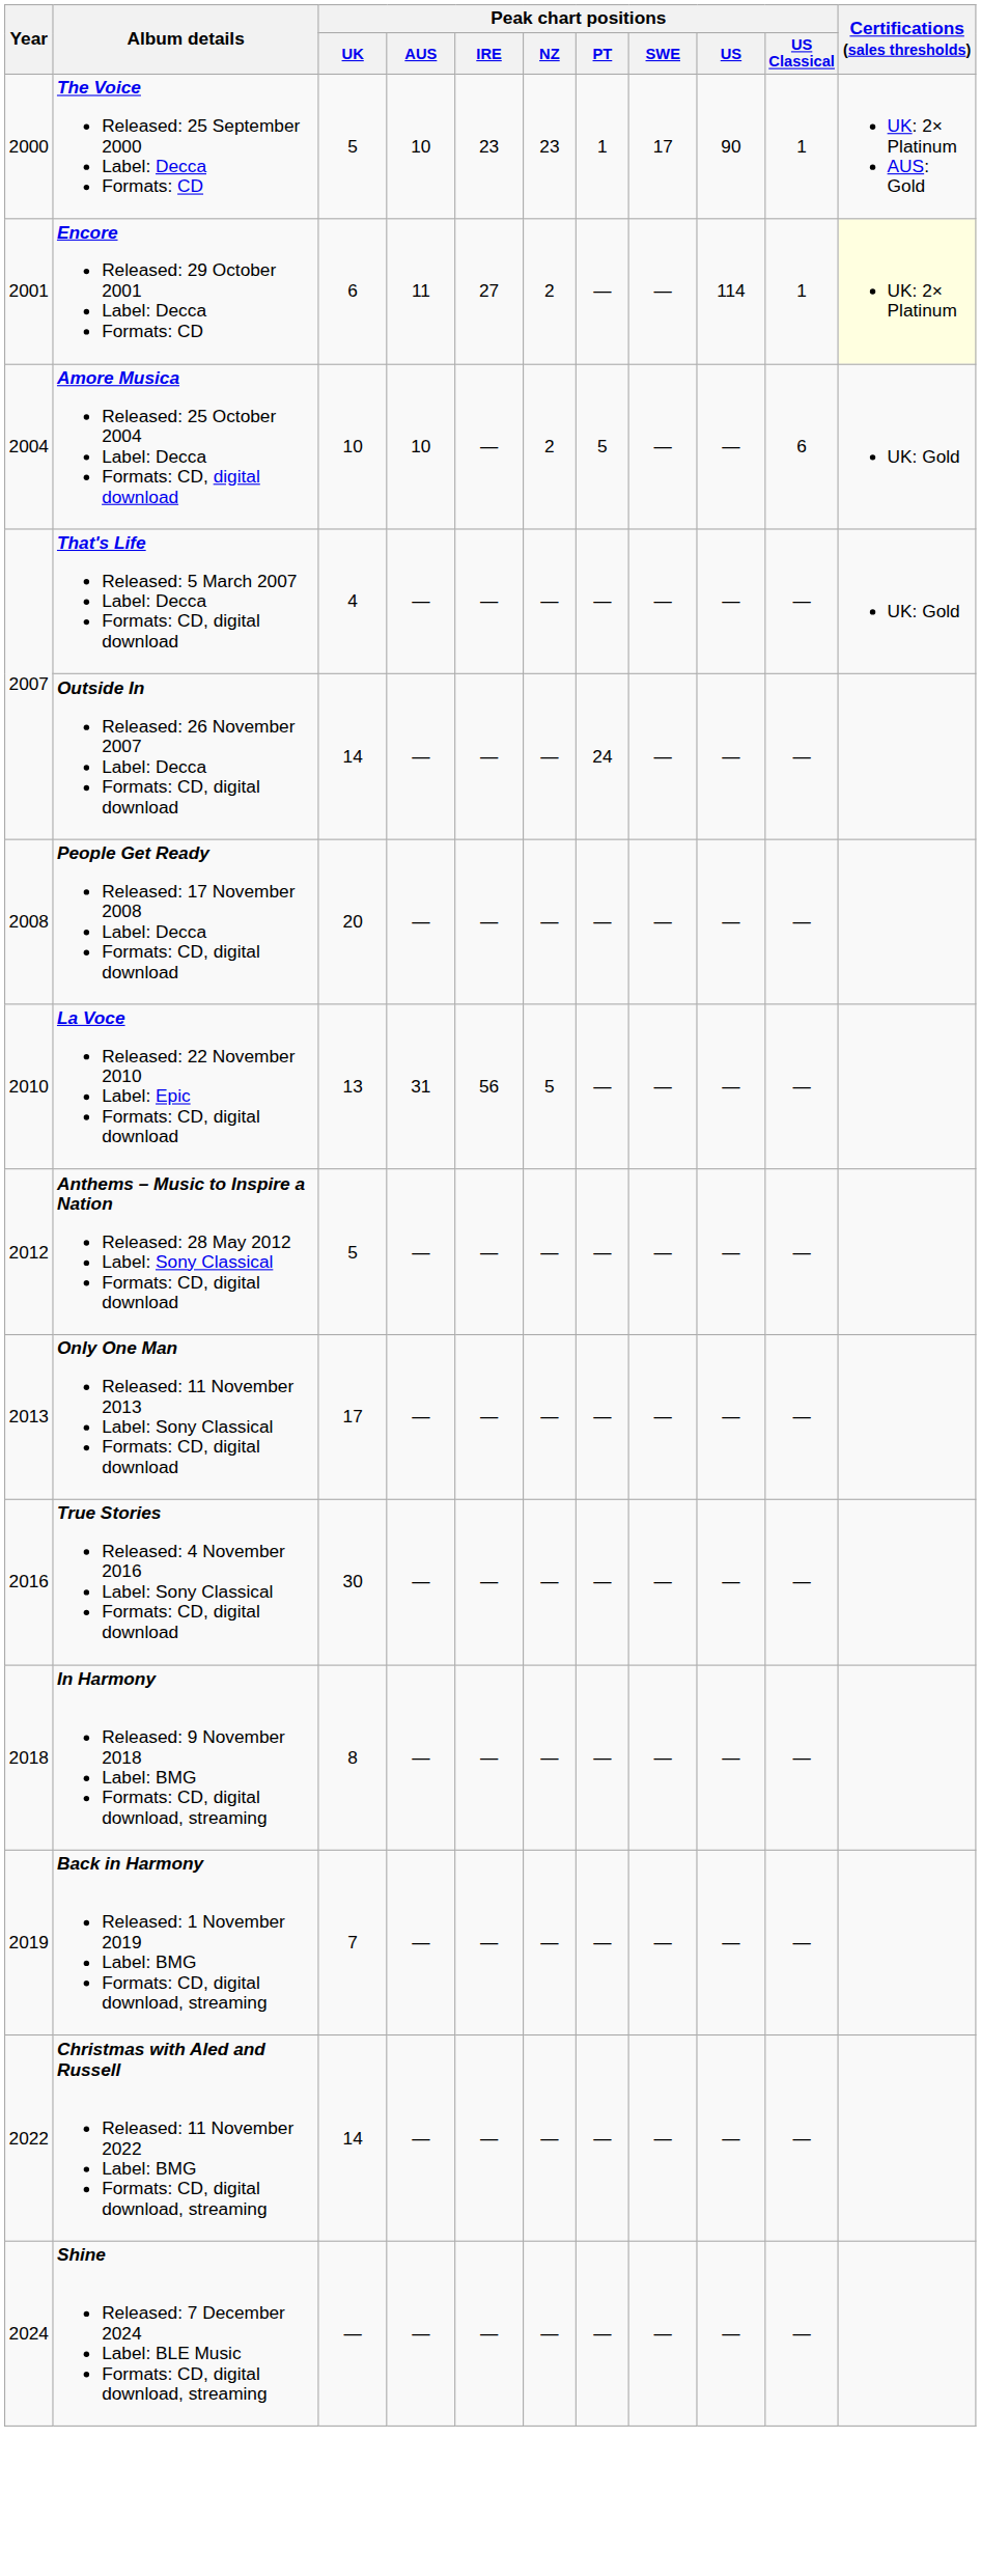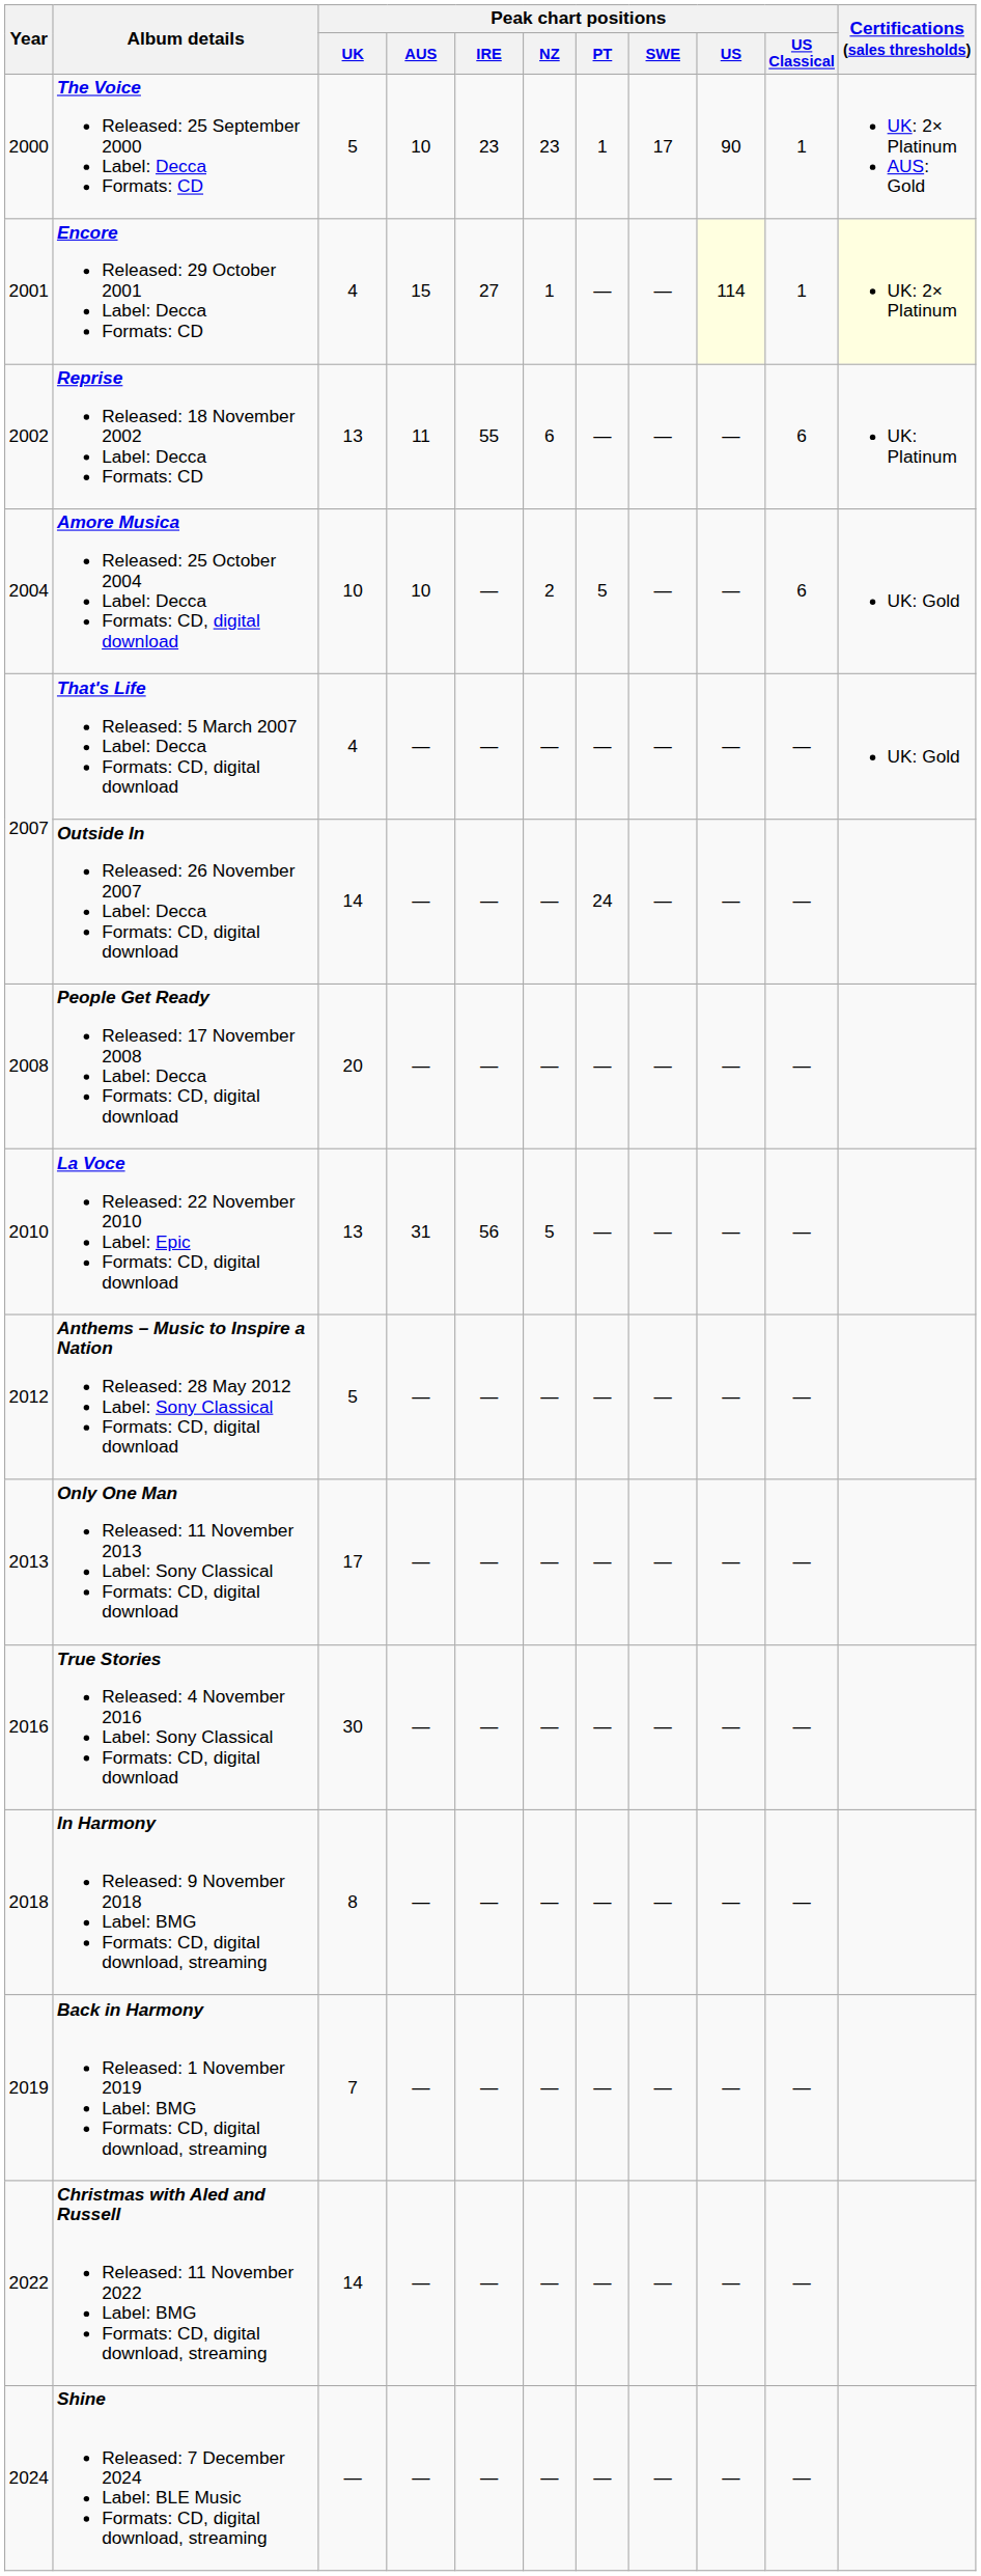 <table class="wikitable" style="text-align:center;">
 <tr>
 <th rowspan="2">Year</th>
 <th rowspan="2" width="230">Album details</th>
 <th colspan="8">Peak chart positions</th>
 <th rowspan="2"><a href='#'>Certifications</a><br><small>(<a href='#'>sales thresholds</a>)</small></th>
 </tr>
 <tr>
 <th style="width:4em;font-size:85%;"><a href='#'>UK</a><br></th>
 <th style="width:4em;font-size:85%"><a href='#'>AUS</a><br></th>
 <th style="width:4em;font-size:85%"><a href='#'>IRE</a><br></th>
 <th style="width:3em;font-size:85%"><a href='#'>NZ</a><br></th>
 <th style="width:3em;font-size:85%"><a href='#'>PT</a><br></th>
 <th style="width:4em;font-size:85%;"><a href='#'>SWE</a><br></th>
 <th style="width:4em;font-size:85%;"><a href='#'>US</a><br></th>
 <th style="width:4em;font-size:85%;"><a href='#'>US Classical</a><br></th>
 </tr>
 <tr>
 <td>2000</td>
 <td align="left"><strong><em><a href='#'>The Voice</a></em></strong><br><ul><li>Released: 25 September 2000</li><li>Label: <a href='#'>Decca</a></li><li>Formats: <a href='#'>CD</a></li></ul></td>
 <td>5</td>
 <td>10</td>
 <td>23</td>
 <td>23</td>
 <td>1</td>
 <td>17</td>
 <td>90</td>
 <td>1</td>
 <td align="left"><br><ul><li><a href='#'>UK</a>: 2× Platinum</li><li><a href='#'>AUS</a>: Gold</li></ul></td>
 </tr>
 <tr>
 <td>2001</td>
 <td align="left"><strong><em><a href='#'>Encore</a></em></strong><br><ul><li>Released: 29 October 2001</li><li>Label: Decca</li><li>Formats: CD</li></ul></td>
-<td>6</td>
-<td>11</td>
+<td>4</td>
+<td>15</td>
 <td>27</td>
-<td>2</td>
+<td>1</td>
 <td>—</td>
 <td>—</td>
-<td>114</td>
+<td style="background: lightyellow;">114</td>
 <td>1</td>
 <td align="left" style="background: lightyellow;"><br><ul><li>UK: 2× Platinum</li></ul></td>
+</tr>
+<tr>
+<td>2002</td>
+<td align="left"><strong><em><a href='#'>Reprise</a></em></strong><br><ul><li>Released: 18 November 2002</li><li>Label: Decca</li><li>Formats: CD</li></ul></td>
+<td>13</td>
+<td>11</td>
+<td>55</td>
+<td>6</td>
+<td>—</td>
+<td>—</td>
+<td>—</td>
+<td>6</td>
+<td align="left"><br><ul><li>UK: Platinum</li></ul></td>
 </tr>
 <tr>
 <td>2004</td>
 <td align="left"><strong><em><a href='#'>Amore Musica</a></em></strong><br><ul><li>Released: 25 October 2004</li><li>Label: Decca</li><li>Formats: CD, <a href='#'>digital download</a></li></ul></td>
 <td>10</td>
 <td>10</td>
 <td>—</td>
 <td>2</td>
 <td>5</td>
 <td>—</td>
 <td>—</td>
 <td>6</td>
 <td align="left"><br><ul><li>UK: Gold</li></ul></td>
 </tr>
 <tr>
 <td rowspan="2">2007</td>
 <td align="left"><strong><em><a href='#'>That's Life</a></em></strong><br><ul><li>Released: 5 March 2007</li><li>Label: Decca</li><li>Formats: CD, digital download</li></ul></td>
 <td>4</td>
 <td>—</td>
 <td>—</td>
 <td>—</td>
 <td>—</td>
 <td>—</td>
 <td>—</td>
 <td>—</td>
 <td align="left"><br><ul><li>UK: Gold</li></ul></td>
 </tr>
 <tr>
 <td align="left"><strong><em>Outside In</em></strong><br><ul><li>Released: 26 November 2007</li><li>Label: Decca</li><li>Formats: CD, digital download</li></ul></td>
 <td>14</td>
 <td>—</td>
 <td>—</td>
 <td>—</td>
 <td>24</td>
 <td>—</td>
 <td>—</td>
 <td>—</td>
 <td align="left"></td>
 </tr>
 <tr>
 <td>2008</td>
 <td align="left"><strong><em>People Get Ready</em></strong><br><ul><li>Released: 17 November 2008</li><li>Label: Decca</li><li>Formats: CD, digital download</li></ul></td>
 <td>20</td>
 <td>—</td>
 <td>—</td>
 <td>—</td>
 <td>—</td>
 <td>—</td>
 <td>—</td>
 <td>—</td>
 <td align="left"></td>
 </tr>
 <tr>
 <td>2010</td>
 <td align="left"><strong><em><a href='#'>La Voce</a></em></strong><br><ul><li>Released: 22 November 2010</li><li>Label: <a href='#'>Epic</a></li><li>Formats: CD, digital download</li></ul></td>
 <td>13</td>
 <td>31</td>
 <td>56</td>
 <td>5</td>
 <td>—</td>
 <td>—</td>
 <td>—</td>
 <td>—</td>
 <td align="left"></td>
 </tr>
 <tr>
 <td>2012</td>
 <td align="left"><strong><em>Anthems – Music to Inspire a Nation</em></strong><br><ul><li>Released: 28 May 2012</li><li>Label: <a href='#'>Sony Classical</a></li><li>Formats: CD, digital download</li></ul></td>
 <td>5</td>
 <td>—</td>
 <td>—</td>
 <td>—</td>
 <td>—</td>
 <td>—</td>
 <td>—</td>
 <td>—</td>
 <td align="left"></td>
 </tr>
 <tr>
 <td>2013</td>
 <td align="left"><strong><em>Only One Man</em></strong><br><ul><li>Released: 11 November 2013</li><li>Label: Sony Classical</li><li>Formats: CD, digital download</li></ul></td>
 <td>17</td>
 <td>—</td>
 <td>—</td>
 <td>—</td>
 <td>—</td>
 <td>—</td>
 <td>—</td>
 <td>—</td>
 <td align="left"></td>
 </tr>
 <tr>
 <td>2016</td>
 <td align="left"><strong><em>True Stories</em></strong><br><ul><li>Released: 4 November 2016</li><li>Label: Sony Classical</li><li>Formats: CD, digital download</li></ul></td>
 <td>30</td>
 <td>—</td>
 <td>—</td>
 <td>—</td>
 <td>—</td>
 <td>—</td>
 <td>—</td>
 <td>—</td>
 <td align="left"></td>
 </tr>
 <tr>
 <td>2018</td>
 <td align="left"><strong><em>In Harmony</em></strong><br><br><ul><li>Released: 9 November 2018</li><li>Label: BMG</li><li>Formats: CD, digital download, streaming</li></ul></td>
 <td>8</td>
 <td>—</td>
 <td>—</td>
 <td>—</td>
 <td>—</td>
 <td>—</td>
 <td>—</td>
 <td>—</td>
 <td align="left"></td>
 </tr>
 <tr>
 <td>2019</td>
 <td align="left"><strong><em>Back in Harmony</em></strong><br><br><ul><li>Released: 1 November 2019</li><li>Label: BMG</li><li>Formats: CD, digital download, streaming</li></ul></td>
 <td>7</td>
 <td>—</td>
 <td>—</td>
 <td>—</td>
 <td>—</td>
 <td>—</td>
 <td>—</td>
 <td>—</td>
 <td align="left"></td>
 </tr>
 <tr>
 <td>2022</td>
 <td align="left"><strong><em>Christmas with Aled and Russell</em></strong><br><br><ul><li>Released: 11 November 2022</li><li>Label: BMG</li><li>Formats: CD, digital download, streaming</li></ul></td>
 <td>14</td>
 <td>—</td>
 <td>—</td>
 <td>—</td>
 <td>—</td>
 <td>—</td>
 <td>—</td>
 <td>—</td>
 <td align="left"></td>
 </tr>
 <tr>
 <td>2024</td>
 <td align="left"><strong><em>Shine</em></strong><br><br><ul><li>Released: 7 December 2024</li><li>Label: BLE Music</li><li>Formats: CD, digital download, streaming</li></ul></td>
 <td>—</td>
 <td>—</td>
 <td>—</td>
 <td>—</td>
 <td>—</td>
 <td>—</td>
 <td>—</td>
 <td>—</td>
 <td align="left"></td>
 </tr>
 </table>
